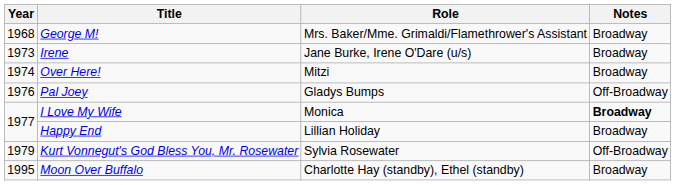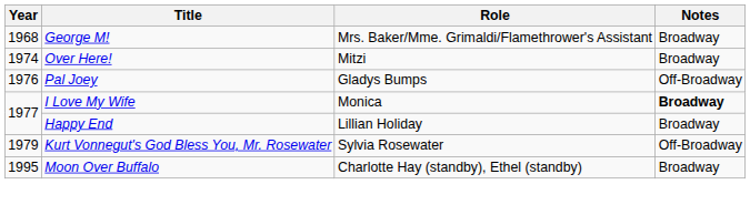 <table class="wikitable sortable">
 <tr>
 <th>Year</th>
 <th>Title</th>
 <th>Role</th>
 <th>Notes</th>
 </tr>
 <tr>
 <td>1968</td>
 <td><em><a href='#'>George M!</a></em></td>
 <td>Mrs. Baker/Mme. Grimaldi/Flamethrower's Assistant</td>
-<td>Broadway</td>
-</tr>
-<tr>
-<td>1973</td>
-<td><em><a href='#'>Irene</a></em></td>
-<td>Jane Burke, Irene O'Dare (u/s)</td>
 <td>Broadway</td>
 </tr>
 <tr>
 <td>1974</td>
 <td><em><a href='#'>Over Here!</a></em></td>
 <td>Mitzi</td>
 <td>Broadway</td>
 </tr>
 <tr>
 <td>1976</td>
 <td><em><a href='#'>Pal Joey</a></em></td>
 <td>Gladys Bumps</td>
 <td>Off-Broadway</td>
 </tr>
 <tr>
 <td rowspan="2">1977</td>
 <td><em><a href='#'>I Love My Wife</a></em></td>
 <td>Monica</td>
 <td><strong>Broadway</strong></td>
 </tr>
 <tr>
 <td><em><a href='#'>Happy End</a></em></td>
 <td>Lillian Holiday</td>
 <td>Broadway</td>
 </tr>
 <tr>
 <td>1979</td>
 <td><em><a href='#'>Kurt Vonnegut's God Bless You, Mr. Rosewater</a></em></td>
 <td>Sylvia Rosewater</td>
 <td>Off-Broadway</td>
 </tr>
 <tr>
 <td>1995</td>
 <td><em><a href='#'>Moon Over Buffalo</a></em></td>
 <td>Charlotte Hay (standby), Ethel (standby)</td>
 <td>Broadway</td>
 </tr>
 </table>
